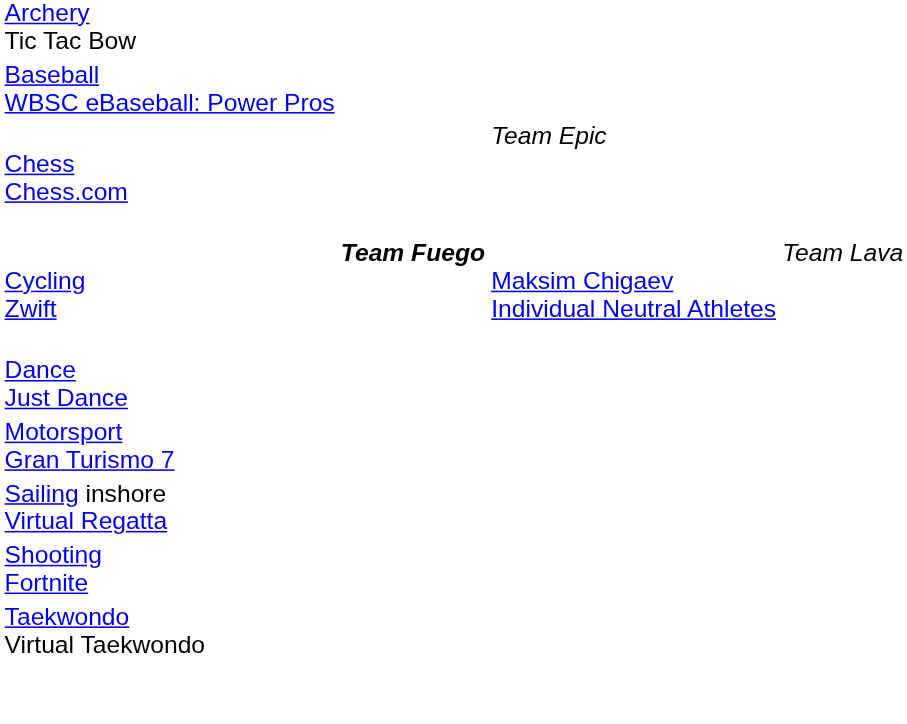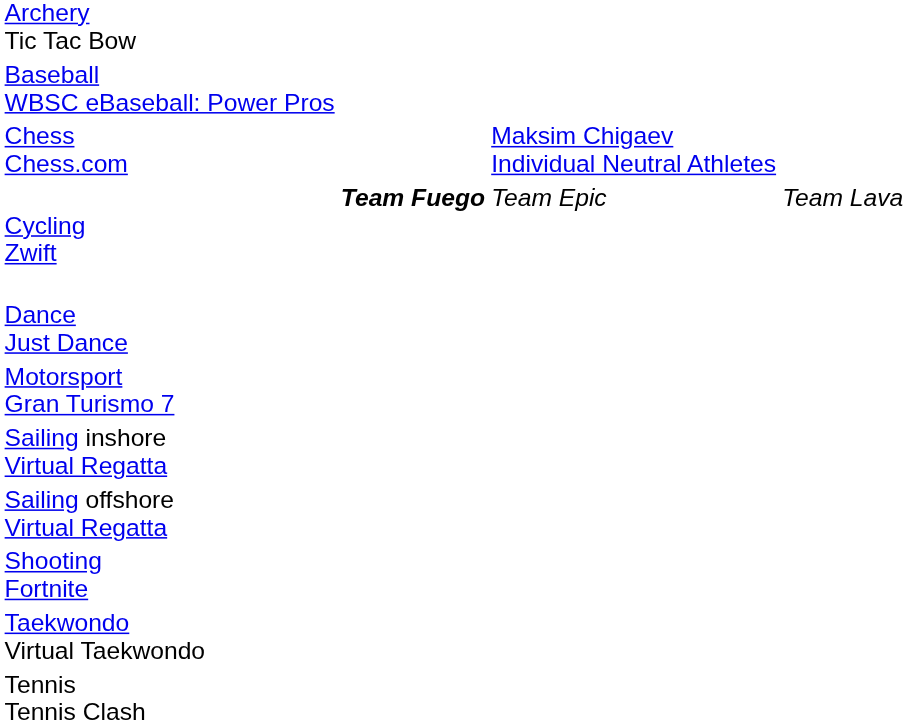 <table>
 <tr>
 <td><a href='#'>Archery</a><br><span>Tic Tac Bow</span></td>
 <td></td>
 <td></td>
 <td></td>
 </tr>
 <tr>
 <td><a href='#'>Baseball</a><br><span><a href='#'>WBSC eBaseball: Power Pros</a></span></td>
 <td></td>
 <td></td>
 <td></td>
 </tr>
 <tr>
 <td><a href='#'>Chess</a><br><span><a href='#'>Chess.com</a></span></td>
 <td></td>
-<td><em>Team Epic</em><br><br><br><br></td>
+<td><a href='#'>Maksim Chigaev</a><br><a href='#'>Individual Neutral Athletes</a></td>
 <td></td>
 </tr>
 <tr>
 <td><a href='#'>Cycling</a><br><span><a href='#'>Zwift</a></span></td>
 <td><strong><em>Team Fuego</em><br><br><br><br></strong></td>
-<td><a href='#'>Maksim Chigaev</a><br><a href='#'>Individual Neutral Athletes</a></td>
+<td><em>Team Epic</em><br><br><br><br></td>
 <td><em>Team Lava</em><br><br><br><br></td>
 </tr>
 <tr>
 <td><a href='#'>Dance</a><br><span><a href='#'>Just Dance</a></span></td>
 <td></td>
 <td></td>
 <td></td>
 </tr>
 <tr>
 <td><a href='#'>Motorsport</a><br><span><a href='#'>Gran Turismo 7</a></span></td>
 <td></td>
 <td></td>
 <td></td>
 </tr>
 <tr>
 <td><a href='#'>Sailing</a> inshore<br><span><a href='#'>Virtual Regatta</a></span></td>
 <td></td>
 <td></td>
 <td></td>
 </tr>
 <tr>
+<td><a href='#'>Sailing</a> offshore<br><span><a href='#'>Virtual Regatta</a></span></td>
+<td></td>
+<td></td>
+<td></td>
+</tr>
+<tr>
 <td><a href='#'>Shooting</a><br><span><a href='#'>Fortnite</a></span></td>
 <td></td>
 <td></td>
 <td></td>
 </tr>
 <tr>
 <td><a href='#'>Taekwondo</a><br><span>Virtual Taekwondo</span></td>
 <td></td>
 <td></td>
 <td></td>
 </tr>
+<tr>
+<td>Tennis<br><span>Tennis Clash</span></td>
+<td></td>
+<td></td>
+<td></td>
+</tr>
 </table>
